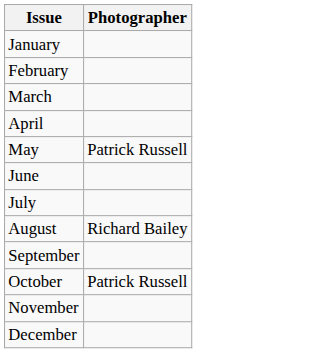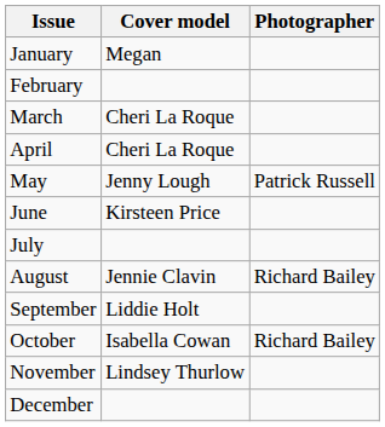 <table class="wikitable">
 <tr>
 <th>Issue</th>
+<th>Cover model</th>
 <th>Photographer</th>
 </tr>
 <tr>
 <td>January</td>
+<td>Megan</td>
 <td></td>
 </tr>
 <tr>
 <td>February</td>
 <td></td>
+<td></td>
 </tr>
 <tr>
 <td>March</td>
+<td>Cheri La Roque</td>
 <td></td>
 </tr>
 <tr>
 <td>April</td>
+<td>Cheri La Roque</td>
 <td></td>
 </tr>
 <tr>
 <td>May</td>
+<td>Jenny Lough</td>
 <td>Patrick Russell</td>
 </tr>
 <tr>
 <td>June</td>
+<td>Kirsteen Price</td>
 <td></td>
 </tr>
 <tr>
 <td>July</td>
 <td></td>
+<td></td>
 </tr>
 <tr>
 <td>August</td>
+<td>Jennie Clavin</td>
 <td>Richard Bailey</td>
 </tr>
 <tr>
 <td>September</td>
+<td>Liddie Holt</td>
 <td></td>
 </tr>
 <tr>
 <td>October</td>
-<td>Patrick Russell</td>
+<td>Isabella Cowan</td>
+<td>Richard Bailey</td>
 </tr>
 <tr>
 <td>November</td>
+<td>Lindsey Thurlow</td>
 <td></td>
 </tr>
 <tr>
 <td>December</td>
 <td></td>
+<td></td>
 </tr>
 </table>
